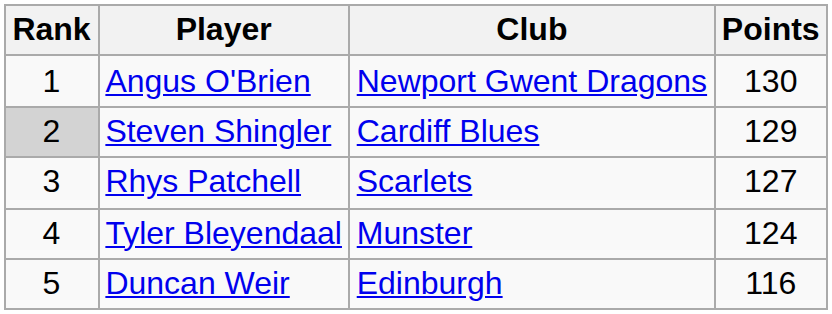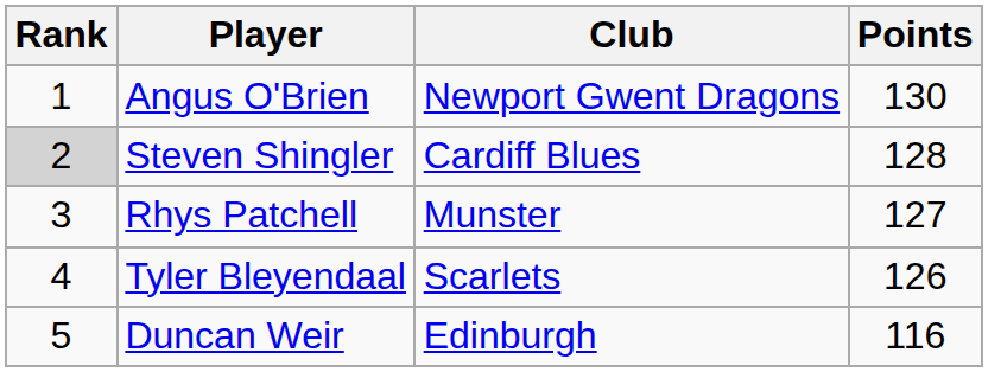 <table class="wikitable" style="text-align:center">
 <tr>
 <th>Rank</th>
 <th>Player</th>
 <th>Club</th>
 <th>Points</th>
 </tr>
 <tr>
 <td>1</td>
 <td align=left> <a href='#'>Angus O'Brien</a></td>
 <td align=left> <a href='#'>Newport Gwent Dragons</a></td>
 <td>130</td>
 </tr>
 <tr>
 <td style="background: lightgrey;">2</td>
 <td align=left> <a href='#'>Steven Shingler</a></td>
 <td align=left> <a href='#'>Cardiff Blues</a></td>
-<td>129</td>
+<td>128</td>
 </tr>
 <tr>
 <td>3</td>
 <td align=left> <a href='#'>Rhys Patchell</a></td>
-<td align=left> <a href='#'>Scarlets</a></td>
+<td align=left> <a href='#'>Munster</a></td>
 <td>127</td>
 </tr>
 <tr>
 <td>4</td>
 <td align=left> <a href='#'>Tyler Bleyendaal</a></td>
-<td align=left> <a href='#'>Munster</a></td>
-<td>124</td>
+<td align=left> <a href='#'>Scarlets</a></td>
+<td>126</td>
 </tr>
 <tr>
 <td>5</td>
 <td align=left> <a href='#'>Duncan Weir</a></td>
 <td align=left> <a href='#'>Edinburgh</a></td>
 <td>116</td>
 </tr>
 </table>
